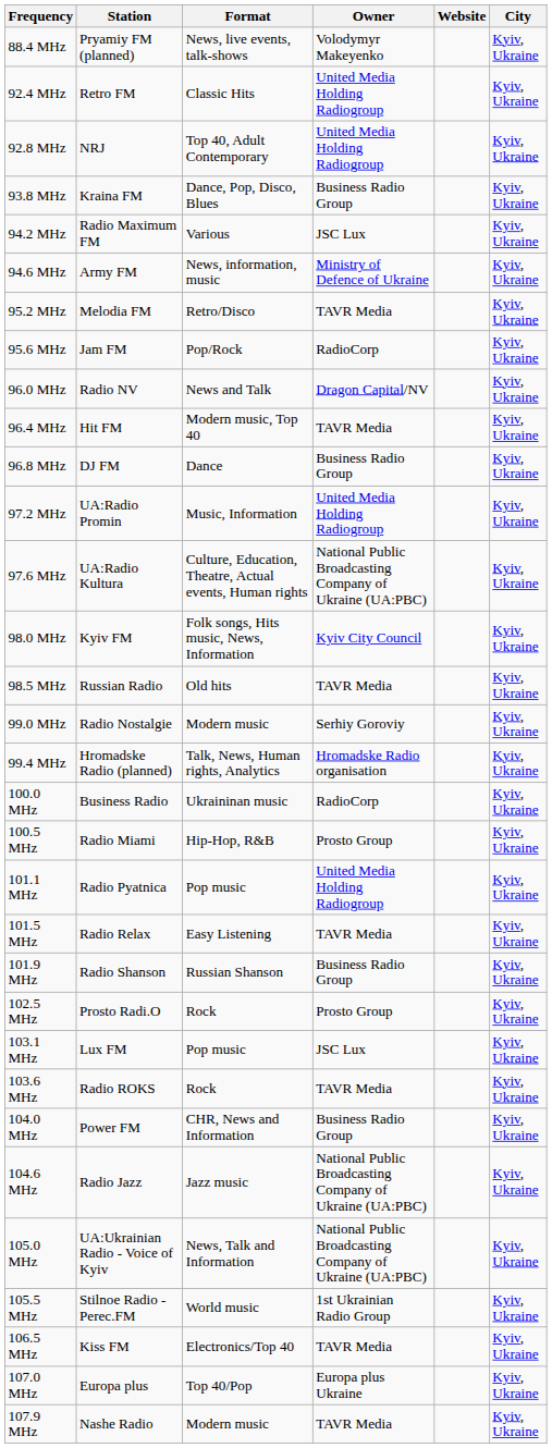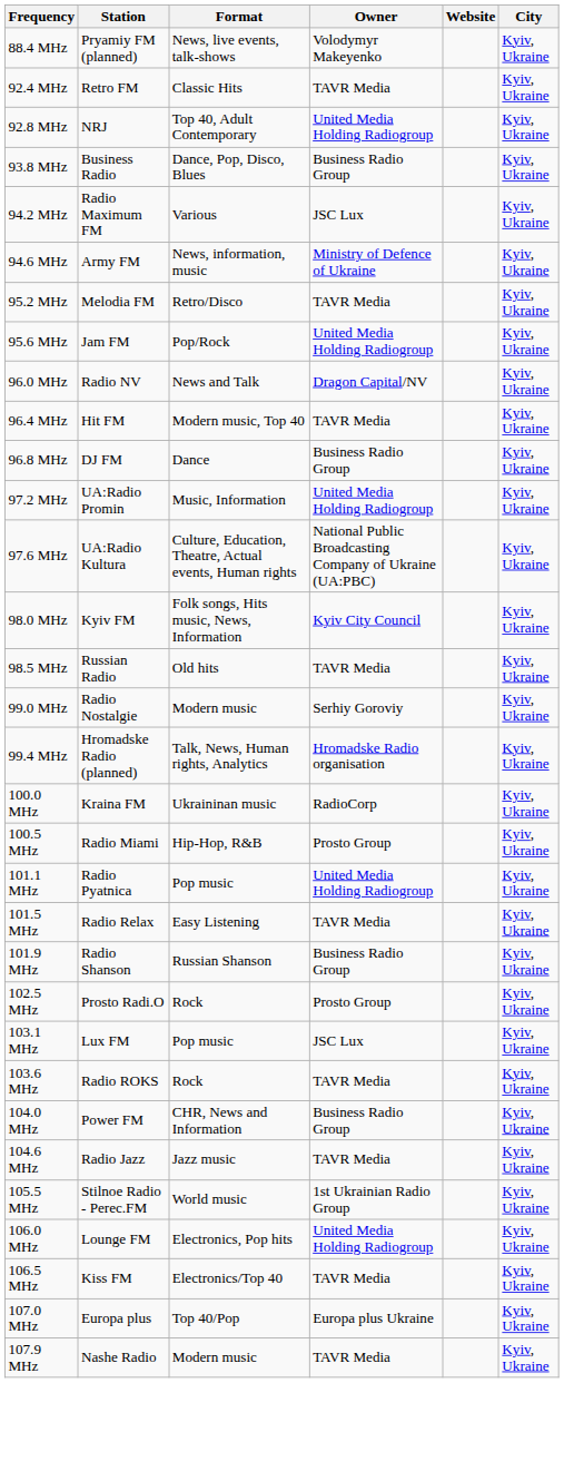 <table class="wikitable">
 <tr>
 <th>Frequency</th>
 <th>Station</th>
 <th>Format</th>
 <th>Owner</th>
 <th>Website</th>
 <th>City</th>
 </tr>
 <tr>
 <td>88.4 MHz</td>
 <td>Pryamiy FM (planned)</td>
 <td>News, live events, talk-shows</td>
 <td>Volodymyr Makeyenko</td>
 <td></td>
 <td><a href='#'>Kyiv</a>, <a href='#'>Ukraine</a></td>
 </tr>
 <tr>
 <td>92.4 MHz</td>
 <td>Retro FM</td>
 <td>Classic Hits</td>
-<td><a href='#'>United Media Holding Radiogroup</a></td>
+<td>TAVR Media</td>
 <td></td>
 <td><a href='#'>Kyiv</a>, <a href='#'>Ukraine</a></td>
 </tr>
 <tr>
 <td>92.8 MHz</td>
 <td>NRJ</td>
 <td>Top 40, Adult Contemporary</td>
 <td><a href='#'>United Media Holding Radiogroup</a></td>
 <td></td>
 <td><a href='#'>Kyiv</a>, <a href='#'>Ukraine</a></td>
 </tr>
 <tr>
 <td>93.8 MHz</td>
-<td>Kraina FM</td>
+<td>Business Radio</td>
 <td>Dance, Pop, Disco, Blues</td>
 <td>Business Radio Group</td>
 <td></td>
 <td><a href='#'>Kyiv</a>, <a href='#'>Ukraine</a></td>
 </tr>
 <tr>
 <td>94.2 MHz</td>
 <td>Radio Maximum FM</td>
 <td>Various</td>
 <td>JSC Lux</td>
 <td></td>
 <td><a href='#'>Kyiv</a>, <a href='#'>Ukraine</a></td>
 </tr>
 <tr>
 <td>94.6 MHz</td>
 <td>Army FM</td>
 <td>News, information, music</td>
 <td><a href='#'>Ministry of Defence of Ukraine</a></td>
 <td></td>
 <td><a href='#'>Kyiv</a>, <a href='#'>Ukraine</a></td>
 </tr>
 <tr>
 <td>95.2 MHz</td>
 <td>Melodia FM</td>
 <td>Retro/Disco</td>
 <td>TAVR Media</td>
 <td></td>
 <td><a href='#'>Kyiv</a>, <a href='#'>Ukraine</a></td>
 </tr>
 <tr>
 <td>95.6 MHz</td>
 <td>Jam FM</td>
 <td>Pop/Rock</td>
-<td>RadioCorp</td>
+<td><a href='#'>United Media Holding Radiogroup</a></td>
 <td></td>
 <td><a href='#'>Kyiv</a>, <a href='#'>Ukraine</a></td>
 </tr>
 <tr>
 <td>96.0 MHz</td>
 <td>Radio NV</td>
 <td>News and Talk</td>
 <td><a href='#'>Dragon Capital</a>/NV</td>
 <td></td>
 <td><a href='#'>Kyiv</a>, <a href='#'>Ukraine</a></td>
 </tr>
 <tr>
 <td>96.4 MHz</td>
 <td>Hit FM</td>
 <td>Modern music, Top 40</td>
 <td>TAVR Media</td>
 <td></td>
 <td><a href='#'>Kyiv</a>, <a href='#'>Ukraine</a></td>
 </tr>
 <tr>
 <td>96.8 MHz</td>
 <td>DJ FM</td>
 <td>Dance</td>
 <td>Business Radio Group</td>
 <td></td>
 <td><a href='#'>Kyiv</a>, <a href='#'>Ukraine</a></td>
 </tr>
 <tr>
 <td>97.2 MHz</td>
 <td>UA:Radio Promin</td>
 <td>Music, Information</td>
 <td><a href='#'>United Media Holding Radiogroup</a></td>
 <td></td>
 <td><a href='#'>Kyiv</a>, <a href='#'>Ukraine</a></td>
 </tr>
 <tr>
 <td>97.6 MHz</td>
 <td>UA:Radio Kultura</td>
 <td>Culture, Education, Theatre, Actual events, Human rights</td>
 <td>National Public Broadcasting Company of Ukraine (UA:PBC)</td>
 <td></td>
 <td><a href='#'>Kyiv</a>, <a href='#'>Ukraine</a></td>
 </tr>
 <tr>
 <td>98.0 MHz</td>
 <td>Kyiv FM</td>
 <td>Folk songs, Hits music, News, Information</td>
 <td><a href='#'>Kyiv City Council</a></td>
 <td></td>
 <td><a href='#'>Kyiv</a>, <a href='#'>Ukraine</a></td>
 </tr>
 <tr>
 <td>98.5 MHz</td>
 <td>Russian Radio</td>
 <td>Old hits</td>
 <td>TAVR Media</td>
 <td></td>
 <td><a href='#'>Kyiv</a>, <a href='#'>Ukraine</a></td>
 </tr>
 <tr>
 <td>99.0 MHz</td>
 <td>Radio Nostalgie</td>
 <td>Modern music</td>
 <td>Serhiy Goroviy</td>
 <td></td>
 <td><a href='#'>Kyiv</a>, <a href='#'>Ukraine</a></td>
 </tr>
 <tr>
 <td>99.4 MHz</td>
 <td>Hromadske Radio (planned)</td>
 <td>Talk, News, Human rights, Analytics</td>
 <td><a href='#'>Hromadske Radio</a> organisation</td>
 <td></td>
 <td><a href='#'>Kyiv</a>, <a href='#'>Ukraine</a></td>
 </tr>
 <tr>
 <td>100.0 MHz</td>
-<td>Business Radio</td>
+<td>Kraina FM</td>
 <td>Ukraininan music</td>
 <td>RadioCorp</td>
 <td></td>
 <td><a href='#'>Kyiv</a>, <a href='#'>Ukraine</a></td>
 </tr>
 <tr>
 <td>100.5 MHz</td>
 <td>Radio Miami</td>
 <td>Hip-Hop, R&B</td>
 <td>Prosto Group</td>
 <td></td>
 <td><a href='#'>Kyiv</a>, <a href='#'>Ukraine</a></td>
 </tr>
 <tr>
 <td>101.1 MHz</td>
 <td>Radio Pyatnica</td>
 <td>Pop music</td>
 <td><a href='#'>United Media Holding Radiogroup</a></td>
 <td></td>
 <td><a href='#'>Kyiv</a>, <a href='#'>Ukraine</a></td>
 </tr>
 <tr>
 <td>101.5 MHz</td>
 <td>Radio Relax</td>
 <td>Easy Listening</td>
 <td>TAVR Media</td>
 <td></td>
 <td><a href='#'>Kyiv</a>, <a href='#'>Ukraine</a></td>
 </tr>
 <tr>
 <td>101.9 MHz</td>
 <td>Radio Shanson</td>
 <td>Russian Shanson</td>
 <td>Business Radio Group</td>
 <td></td>
 <td><a href='#'>Kyiv</a>, <a href='#'>Ukraine</a></td>
 </tr>
 <tr>
 <td>102.5 MHz</td>
 <td>Prosto Radi.O</td>
 <td>Rock</td>
 <td>Prosto Group</td>
 <td></td>
 <td><a href='#'>Kyiv</a>, <a href='#'>Ukraine</a></td>
 </tr>
 <tr>
 <td>103.1 MHz</td>
 <td>Lux FM</td>
 <td>Pop music</td>
 <td>JSC Lux</td>
 <td></td>
 <td><a href='#'>Kyiv</a>, <a href='#'>Ukraine</a></td>
 </tr>
 <tr>
 <td>103.6 MHz</td>
 <td>Radio ROKS</td>
 <td>Rock</td>
 <td>TAVR Media</td>
 <td></td>
 <td><a href='#'>Kyiv</a>, <a href='#'>Ukraine</a></td>
 </tr>
 <tr>
 <td>104.0 MHz</td>
 <td>Power FM</td>
 <td>CHR, News and Information</td>
 <td>Business Radio Group</td>
 <td></td>
 <td><a href='#'>Kyiv</a>, <a href='#'>Ukraine</a></td>
 </tr>
 <tr>
 <td>104.6 MHz</td>
 <td>Radio Jazz</td>
 <td>Jazz music</td>
-<td>National Public Broadcasting Company of Ukraine (UA:PBC)</td>
-<td></td>
-<td><a href='#'>Kyiv</a>, <a href='#'>Ukraine</a></td>
-</tr>
-<tr>
-<td>105.0 MHz</td>
-<td>UA:Ukrainian Radio - Voice of Kyiv</td>
-<td>News, Talk and Information</td>
-<td>National Public Broadcasting Company of Ukraine (UA:PBC)</td>
+<td>TAVR Media</td>
 <td></td>
 <td><a href='#'>Kyiv</a>, <a href='#'>Ukraine</a></td>
 </tr>
 <tr>
 <td>105.5 MHz</td>
 <td>Stilnoe Radio - Perec.FM</td>
 <td>World music</td>
 <td>1st Ukrainian Radio Group</td>
+<td></td>
+<td><a href='#'>Kyiv</a>, <a href='#'>Ukraine</a></td>
+</tr>
+<tr>
+<td>106.0 MHz</td>
+<td>Lounge FM</td>
+<td>Electronics, Pop hits</td>
+<td><a href='#'>United Media Holding Radiogroup</a></td>
 <td></td>
 <td><a href='#'>Kyiv</a>, <a href='#'>Ukraine</a></td>
 </tr>
 <tr>
 <td>106.5 MHz</td>
 <td>Kiss FM</td>
 <td>Electronics/Top 40</td>
 <td>TAVR Media</td>
 <td></td>
 <td><a href='#'>Kyiv</a>, <a href='#'>Ukraine</a></td>
 </tr>
 <tr>
 <td>107.0 MHz</td>
 <td>Europa plus</td>
 <td>Top 40/Pop</td>
 <td>Europa plus Ukraine</td>
 <td></td>
 <td><a href='#'>Kyiv</a>, <a href='#'>Ukraine</a></td>
 </tr>
 <tr>
 <td>107.9 MHz</td>
 <td>Nashe Radio</td>
 <td>Modern music</td>
 <td>TAVR Media</td>
 <td></td>
 <td><a href='#'>Kyiv</a>, <a href='#'>Ukraine</a></td>
 </tr>
 </table>
